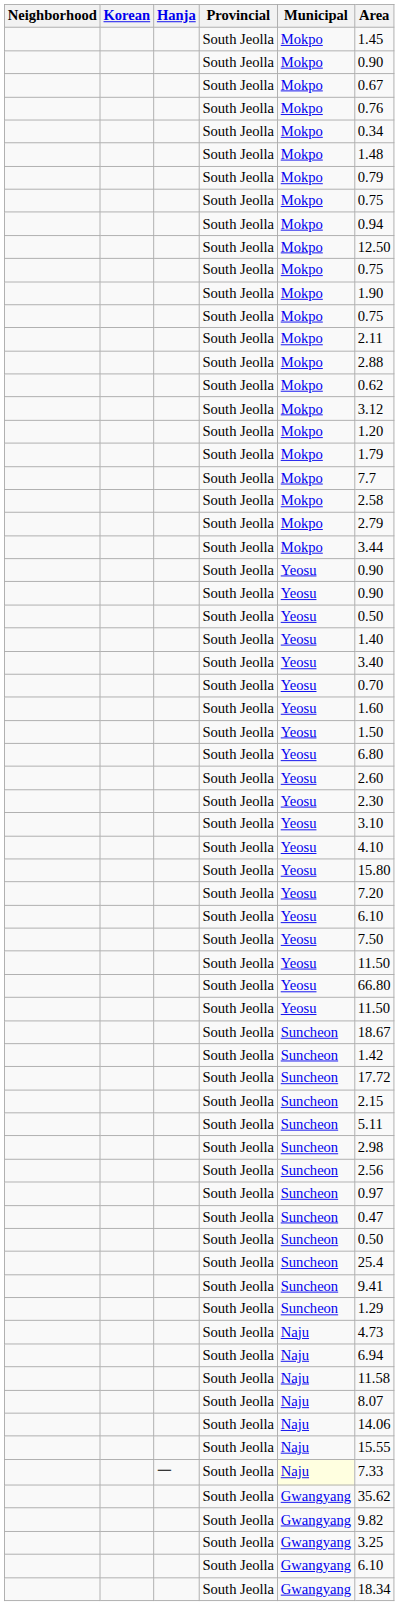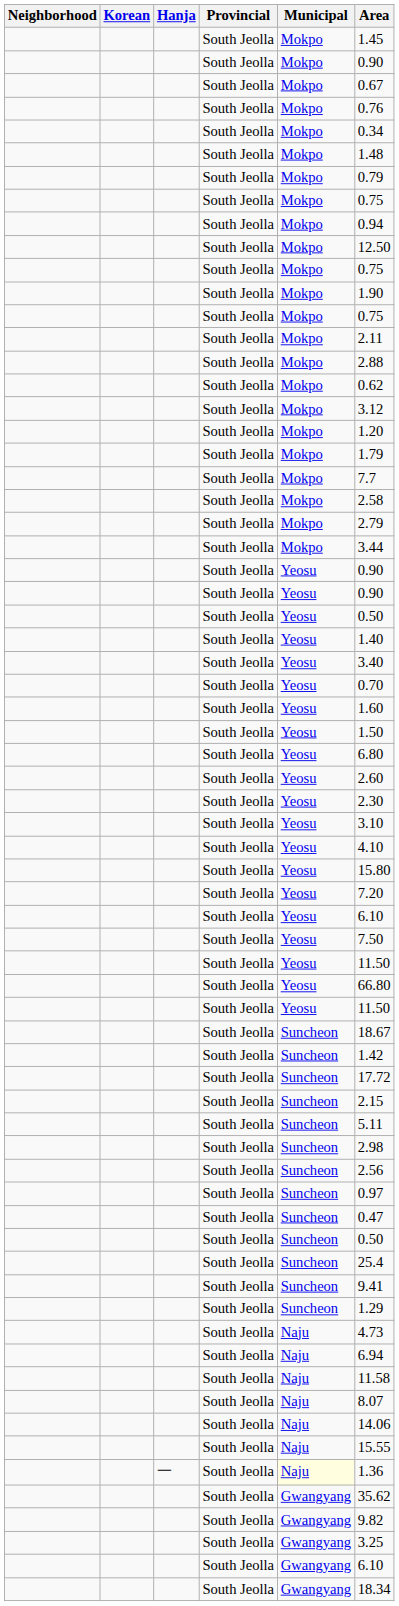 <table class="wikitable sortable">
 <tr>
 <th>Neighborhood</th>
 <th><a href='#'>Korean</a></th>
 <th><a href='#'>Hanja</a></th>
 <th>Provincial</th>
 <th>Municipal</th>
 <th>Area</th>
 </tr>
 <tr>
 <td></td>
 <td><span></span></td>
 <td><span></span></td>
 <td>South Jeolla</td>
 <td><a href='#'>Mokpo</a></td>
 <td>1.45</td>
 </tr>
 <tr>
 <td></td>
 <td><span></span></td>
 <td><span></span></td>
 <td>South Jeolla</td>
 <td><a href='#'>Mokpo</a></td>
 <td>0.90</td>
 </tr>
 <tr>
 <td></td>
 <td><span></span></td>
 <td><span></span></td>
 <td>South Jeolla</td>
 <td><a href='#'>Mokpo</a></td>
 <td>0.67</td>
 </tr>
 <tr>
 <td></td>
 <td><span></span></td>
 <td><span></span></td>
 <td>South Jeolla</td>
 <td><a href='#'>Mokpo</a></td>
 <td>0.76</td>
 </tr>
 <tr>
 <td></td>
 <td><span></span></td>
 <td><span></span></td>
 <td>South Jeolla</td>
 <td><a href='#'>Mokpo</a></td>
 <td>0.34</td>
 </tr>
 <tr>
 <td></td>
 <td><span></span></td>
 <td><span></span></td>
 <td>South Jeolla</td>
 <td><a href='#'>Mokpo</a></td>
 <td>1.48</td>
 </tr>
 <tr>
 <td></td>
 <td><span></span></td>
 <td><span></span></td>
 <td>South Jeolla</td>
 <td><a href='#'>Mokpo</a></td>
 <td>0.79</td>
 </tr>
 <tr>
 <td></td>
 <td><span></span></td>
 <td><span></span></td>
 <td>South Jeolla</td>
 <td><a href='#'>Mokpo</a></td>
 <td>0.75</td>
 </tr>
 <tr>
 <td></td>
 <td><span></span></td>
 <td><span></span></td>
 <td>South Jeolla</td>
 <td><a href='#'>Mokpo</a></td>
 <td>0.94</td>
 </tr>
 <tr>
 <td></td>
 <td><span></span></td>
 <td><span></span></td>
 <td>South Jeolla</td>
 <td><a href='#'>Mokpo</a></td>
 <td>12.50</td>
 </tr>
 <tr>
 <td></td>
 <td><span></span></td>
 <td><span></span></td>
 <td>South Jeolla</td>
 <td><a href='#'>Mokpo</a></td>
 <td>0.75</td>
 </tr>
 <tr>
 <td></td>
 <td><span></span></td>
 <td><span></span></td>
 <td>South Jeolla</td>
 <td><a href='#'>Mokpo</a></td>
 <td>1.90</td>
 </tr>
 <tr>
 <td></td>
 <td><span></span></td>
 <td><span></span></td>
 <td>South Jeolla</td>
 <td><a href='#'>Mokpo</a></td>
 <td>0.75</td>
 </tr>
 <tr>
 <td></td>
 <td><span></span></td>
 <td><span></span></td>
 <td>South Jeolla</td>
 <td><a href='#'>Mokpo</a></td>
 <td>2.11</td>
 </tr>
 <tr>
 <td></td>
 <td><span></span></td>
 <td><span></span></td>
 <td>South Jeolla</td>
 <td><a href='#'>Mokpo</a></td>
 <td>2.88</td>
 </tr>
 <tr>
 <td></td>
 <td><span></span></td>
 <td><span></span></td>
 <td>South Jeolla</td>
 <td><a href='#'>Mokpo</a></td>
 <td>0.62</td>
 </tr>
 <tr>
 <td></td>
 <td><span></span></td>
 <td><span></span></td>
 <td>South Jeolla</td>
 <td><a href='#'>Mokpo</a></td>
 <td>3.12</td>
 </tr>
 <tr>
 <td></td>
 <td><span></span></td>
 <td><span></span></td>
 <td>South Jeolla</td>
 <td><a href='#'>Mokpo</a></td>
 <td>1.20</td>
 </tr>
 <tr>
 <td></td>
 <td><span></span></td>
 <td><span></span></td>
 <td>South Jeolla</td>
 <td><a href='#'>Mokpo</a></td>
 <td>1.79</td>
 </tr>
 <tr>
 <td></td>
 <td><span></span></td>
 <td><span></span></td>
 <td>South Jeolla</td>
 <td><a href='#'>Mokpo</a></td>
 <td>7.7</td>
 </tr>
 <tr>
 <td></td>
 <td><span></span></td>
 <td><span></span></td>
 <td>South Jeolla</td>
 <td><a href='#'>Mokpo</a></td>
 <td>2.58</td>
 </tr>
 <tr>
 <td></td>
 <td><span></span></td>
 <td><span></span></td>
 <td>South Jeolla</td>
 <td><a href='#'>Mokpo</a></td>
 <td>2.79</td>
 </tr>
 <tr>
 <td></td>
 <td><span></span></td>
 <td><span></span></td>
 <td>South Jeolla</td>
 <td><a href='#'>Mokpo</a></td>
 <td>3.44</td>
 </tr>
 <tr>
 <td></td>
 <td><span></span></td>
 <td><span></span></td>
 <td>South Jeolla</td>
 <td><a href='#'>Yeosu</a></td>
 <td>0.90</td>
 </tr>
 <tr>
 <td></td>
 <td><span></span></td>
 <td><span></span></td>
 <td>South Jeolla</td>
 <td><a href='#'>Yeosu</a></td>
 <td>0.90</td>
 </tr>
 <tr>
 <td></td>
 <td><span></span></td>
 <td><span></span></td>
 <td>South Jeolla</td>
 <td><a href='#'>Yeosu</a></td>
 <td>0.50</td>
 </tr>
 <tr>
 <td></td>
 <td><span></span></td>
 <td><span></span></td>
 <td>South Jeolla</td>
 <td><a href='#'>Yeosu</a></td>
 <td>1.40</td>
 </tr>
 <tr>
 <td></td>
 <td><span></span></td>
 <td><span></span></td>
 <td>South Jeolla</td>
 <td><a href='#'>Yeosu</a></td>
 <td>3.40</td>
 </tr>
 <tr>
 <td></td>
 <td><span></span></td>
 <td><span></span></td>
 <td>South Jeolla</td>
 <td><a href='#'>Yeosu</a></td>
 <td>0.70</td>
 </tr>
 <tr>
 <td></td>
 <td><span></span></td>
 <td><span></span></td>
 <td>South Jeolla</td>
 <td><a href='#'>Yeosu</a></td>
 <td>1.60</td>
 </tr>
 <tr>
 <td></td>
 <td><span></span></td>
 <td><span></span></td>
 <td>South Jeolla</td>
 <td><a href='#'>Yeosu</a></td>
 <td>1.50</td>
 </tr>
 <tr>
 <td></td>
 <td><span></span></td>
 <td><span></span></td>
 <td>South Jeolla</td>
 <td><a href='#'>Yeosu</a></td>
 <td>6.80</td>
 </tr>
 <tr>
 <td></td>
 <td><span></span></td>
 <td><span></span></td>
 <td>South Jeolla</td>
 <td><a href='#'>Yeosu</a></td>
 <td>2.60</td>
 </tr>
 <tr>
 <td></td>
 <td><span></span></td>
 <td><span></span></td>
 <td>South Jeolla</td>
 <td><a href='#'>Yeosu</a></td>
 <td>2.30</td>
 </tr>
 <tr>
 <td></td>
 <td><span></span></td>
 <td><span></span></td>
 <td>South Jeolla</td>
 <td><a href='#'>Yeosu</a></td>
 <td>3.10</td>
 </tr>
 <tr>
 <td></td>
 <td><span></span></td>
 <td><span></span></td>
 <td>South Jeolla</td>
 <td><a href='#'>Yeosu</a></td>
 <td>4.10</td>
 </tr>
 <tr>
 <td></td>
 <td><span></span></td>
 <td><span></span></td>
 <td>South Jeolla</td>
 <td><a href='#'>Yeosu</a></td>
 <td>15.80</td>
 </tr>
 <tr>
 <td></td>
 <td><span></span></td>
 <td><span></span></td>
 <td>South Jeolla</td>
 <td><a href='#'>Yeosu</a></td>
 <td>7.20</td>
 </tr>
 <tr>
 <td></td>
 <td><span></span></td>
 <td><span></span></td>
 <td>South Jeolla</td>
 <td><a href='#'>Yeosu</a></td>
 <td>6.10</td>
 </tr>
 <tr>
 <td></td>
 <td><span></span></td>
 <td><span></span></td>
 <td>South Jeolla</td>
 <td><a href='#'>Yeosu</a></td>
 <td>7.50</td>
 </tr>
 <tr>
 <td></td>
 <td><span></span></td>
 <td><span></span></td>
 <td>South Jeolla</td>
 <td><a href='#'>Yeosu</a></td>
 <td>11.50</td>
 </tr>
 <tr>
 <td></td>
 <td><span></span></td>
 <td><span></span></td>
 <td>South Jeolla</td>
 <td><a href='#'>Yeosu</a></td>
 <td>66.80</td>
 </tr>
 <tr>
 <td></td>
 <td><span></span></td>
 <td><span></span></td>
 <td>South Jeolla</td>
 <td><a href='#'>Yeosu</a></td>
 <td>11.50</td>
 </tr>
 <tr>
 <td></td>
 <td><span></span></td>
 <td><span></span></td>
 <td>South Jeolla</td>
 <td><a href='#'>Suncheon</a></td>
 <td>18.67</td>
 </tr>
 <tr>
 <td></td>
 <td><span></span></td>
 <td><span></span></td>
 <td>South Jeolla</td>
 <td><a href='#'>Suncheon</a></td>
 <td>1.42</td>
 </tr>
 <tr>
 <td></td>
 <td><span></span></td>
 <td><span></span></td>
 <td>South Jeolla</td>
 <td><a href='#'>Suncheon</a></td>
 <td>17.72</td>
 </tr>
 <tr>
 <td></td>
 <td><span></span></td>
 <td><span></span></td>
 <td>South Jeolla</td>
 <td><a href='#'>Suncheon</a></td>
 <td>2.15</td>
 </tr>
 <tr>
 <td></td>
 <td><span></span></td>
 <td><span></span></td>
 <td>South Jeolla</td>
 <td><a href='#'>Suncheon</a></td>
 <td>5.11</td>
 </tr>
 <tr>
 <td></td>
 <td><span></span></td>
 <td><span></span></td>
 <td>South Jeolla</td>
 <td><a href='#'>Suncheon</a></td>
 <td>2.98</td>
 </tr>
 <tr>
 <td></td>
 <td><span></span></td>
 <td><span></span></td>
 <td>South Jeolla</td>
 <td><a href='#'>Suncheon</a></td>
 <td>2.56</td>
 </tr>
 <tr>
 <td></td>
 <td><span></span></td>
 <td><span></span></td>
 <td>South Jeolla</td>
 <td><a href='#'>Suncheon</a></td>
 <td>0.97</td>
 </tr>
 <tr>
 <td></td>
 <td><span></span></td>
 <td><span></span></td>
 <td>South Jeolla</td>
 <td><a href='#'>Suncheon</a></td>
 <td>0.47</td>
 </tr>
 <tr>
 <td></td>
 <td><span></span></td>
 <td><span></span></td>
 <td>South Jeolla</td>
 <td><a href='#'>Suncheon</a></td>
 <td>0.50</td>
 </tr>
 <tr>
 <td></td>
 <td><span></span></td>
 <td><span></span></td>
 <td>South Jeolla</td>
 <td><a href='#'>Suncheon</a></td>
 <td>25.4</td>
 </tr>
 <tr>
 <td></td>
 <td><span></span></td>
 <td><span></span></td>
 <td>South Jeolla</td>
 <td><a href='#'>Suncheon</a></td>
 <td>9.41</td>
 </tr>
 <tr>
 <td></td>
 <td><span></span></td>
 <td><span></span></td>
 <td>South Jeolla</td>
 <td><a href='#'>Suncheon</a></td>
 <td>1.29</td>
 </tr>
 <tr>
 <td></td>
 <td><span></span></td>
 <td><span></span></td>
 <td>South Jeolla</td>
 <td><a href='#'>Naju</a></td>
 <td>4.73</td>
 </tr>
 <tr>
 <td></td>
 <td><span></span></td>
 <td><span></span></td>
 <td>South Jeolla</td>
 <td><a href='#'>Naju</a></td>
 <td>6.94</td>
 </tr>
 <tr>
 <td></td>
 <td><span></span></td>
 <td><span></span></td>
 <td>South Jeolla</td>
 <td><a href='#'>Naju</a></td>
 <td>11.58</td>
 </tr>
 <tr>
 <td></td>
 <td><span></span></td>
 <td><span></span></td>
 <td>South Jeolla</td>
 <td><a href='#'>Naju</a></td>
 <td>8.07</td>
 </tr>
 <tr>
 <td></td>
 <td><span></span></td>
 <td><span></span></td>
 <td>South Jeolla</td>
 <td><a href='#'>Naju</a></td>
 <td>14.06</td>
 </tr>
 <tr>
 <td></td>
 <td><span></span></td>
 <td><span></span></td>
 <td>South Jeolla</td>
 <td><a href='#'>Naju</a></td>
 <td>15.55</td>
 </tr>
 <tr>
 <td></td>
 <td><span></span></td>
 <td><span><span>一</span></span></td>
 <td>South Jeolla</td>
 <td style="background: lightyellow;"><a href='#'>Naju</a></td>
-<td>7.33</td>
+<td>1.36</td>
 </tr>
 <tr>
 <td></td>
 <td><span></span></td>
 <td><span></span></td>
 <td>South Jeolla</td>
 <td><a href='#'>Gwangyang</a></td>
 <td>35.62</td>
 </tr>
 <tr>
 <td></td>
 <td><span></span></td>
 <td><span></span></td>
 <td>South Jeolla</td>
 <td><a href='#'>Gwangyang</a></td>
 <td>9.82</td>
 </tr>
 <tr>
 <td></td>
 <td><span></span></td>
 <td><span></span></td>
 <td>South Jeolla</td>
 <td><a href='#'>Gwangyang</a></td>
 <td>3.25</td>
 </tr>
 <tr>
 <td></td>
 <td><span></span></td>
 <td><span></span></td>
 <td>South Jeolla</td>
 <td><a href='#'>Gwangyang</a></td>
 <td>6.10</td>
 </tr>
 <tr>
 <td></td>
 <td><span></span></td>
 <td><span></span></td>
 <td>South Jeolla</td>
 <td><a href='#'>Gwangyang</a></td>
 <td>18.34</td>
 </tr>
 </table>
